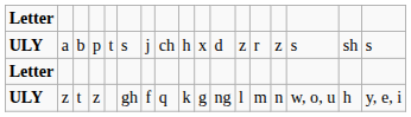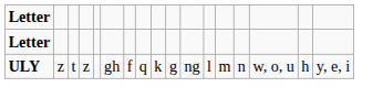 <table class="wikitable">
 <tr>
 <td><strong>Letter</strong></td>
 <td></td>
 <td></td>
 <td></td>
 <td></td>
 <td></td>
 <td></td>
 <td></td>
 <td></td>
 <td></td>
 <td></td>
 <td></td>
 <td></td>
 <td></td>
 <td></td>
 <td></td>
 <td></td>
-</tr>
-<tr>
-<td><strong>ULY</strong></td>
-<td>a</td>
-<td>b</td>
-<td>p</td>
-<td>t</td>
-<td>s</td>
-<td>j</td>
-<td>ch</td>
-<td>h</td>
-<td>x</td>
-<td>d</td>
-<td>z</td>
-<td>r</td>
-<td>z</td>
-<td>s</td>
-<td>sh</td>
-<td>s</td>
 </tr>
 <tr>
 <td><strong>Letter</strong></td>
 <td></td>
 <td></td>
 <td></td>
 <td></td>
 <td></td>
 <td></td>
 <td></td>
 <td></td>
 <td></td>
 <td></td>
 <td></td>
 <td></td>
 <td></td>
 <td></td>
 <td></td>
 <td></td>
 </tr>
 <tr>
 <td><strong>ULY</strong></td>
 <td>z</td>
 <td>t</td>
 <td>z</td>
 <td></td>
 <td>gh</td>
 <td>f</td>
 <td>q</td>
 <td>k</td>
 <td>g</td>
 <td>ng</td>
 <td>l</td>
 <td>m</td>
 <td>n</td>
 <td>w, o, u</td>
 <td>h</td>
 <td>y, e, i</td>
 </tr>
 </table>
